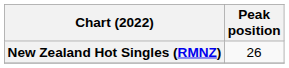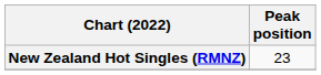 <table class="wikitable plainrowheaders" style="text-align:center">
 <tr>
 <th scope="col">Chart (2022)</th>
 <th scope="col">Peak<br>position</th>
 </tr>
 <tr>
 <th scope="row">New Zealand Hot Singles (<a href='#'>RMNZ</a>)</th>
-<td>26</td>
+<td>23</td>
 </tr>
 <tr>
 </tr>
 </table>
